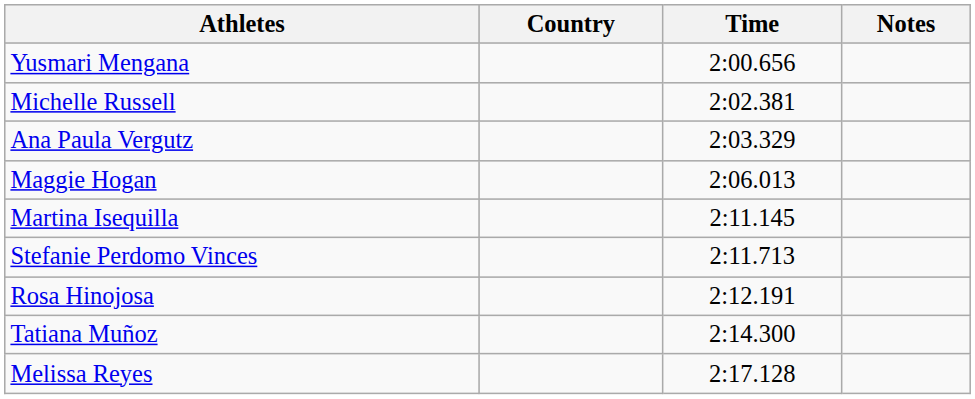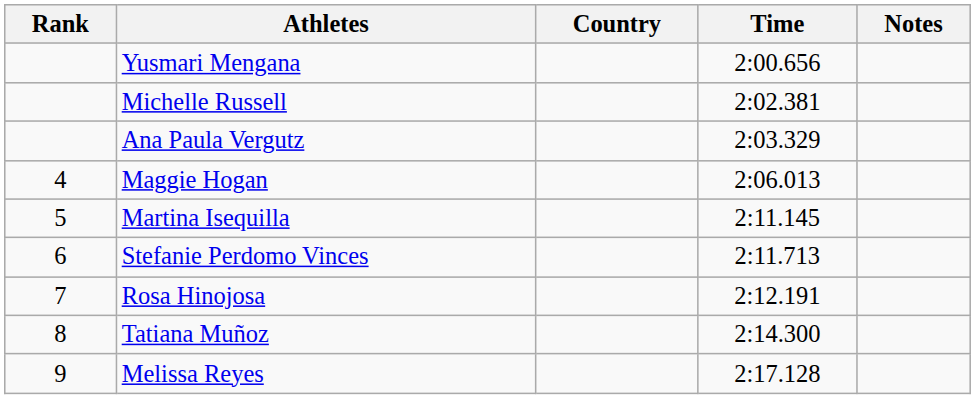 <table class="wikitable" width=50% style="text-align:center">
 <tr>
+<th>Rank</th>
 <th>Athletes</th>
 <th>Country</th>
 <th>Time</th>
 <th>Notes</th>
 </tr>
 <tr>
+<td></td>
 <td align=left><a href='#'>Yusmari Mengana</a></td>
 <td align=left></td>
 <td>2:00.656</td>
 <td></td>
 </tr>
 <tr>
+<td></td>
 <td align=left><a href='#'>Michelle Russell</a></td>
 <td align=left></td>
 <td>2:02.381</td>
 <td></td>
 </tr>
 <tr>
+<td></td>
 <td align=left><a href='#'>Ana Paula Vergutz</a></td>
 <td align=left></td>
 <td>2:03.329</td>
 <td></td>
 </tr>
 <tr>
+<td>4</td>
 <td align=left><a href='#'>Maggie Hogan</a></td>
 <td align=left></td>
 <td>2:06.013</td>
 <td></td>
 </tr>
 <tr>
+<td>5</td>
 <td align=left><a href='#'>Martina Isequilla</a></td>
 <td align=left></td>
 <td>2:11.145</td>
 <td></td>
 </tr>
 <tr>
+<td>6</td>
 <td align=left><a href='#'>Stefanie Perdomo Vinces</a></td>
 <td align=left></td>
 <td>2:11.713</td>
 <td></td>
 </tr>
 <tr>
+<td>7</td>
 <td align=left><a href='#'>Rosa Hinojosa</a></td>
 <td align=left></td>
 <td>2:12.191</td>
 <td></td>
 </tr>
 <tr>
+<td>8</td>
 <td align=left><a href='#'>Tatiana Muñoz</a></td>
 <td align=left></td>
 <td>2:14.300</td>
 <td></td>
 </tr>
 <tr>
+<td>9</td>
 <td align=left><a href='#'>Melissa Reyes</a></td>
 <td align=left></td>
 <td>2:17.128</td>
 <td></td>
 </tr>
 </table>
